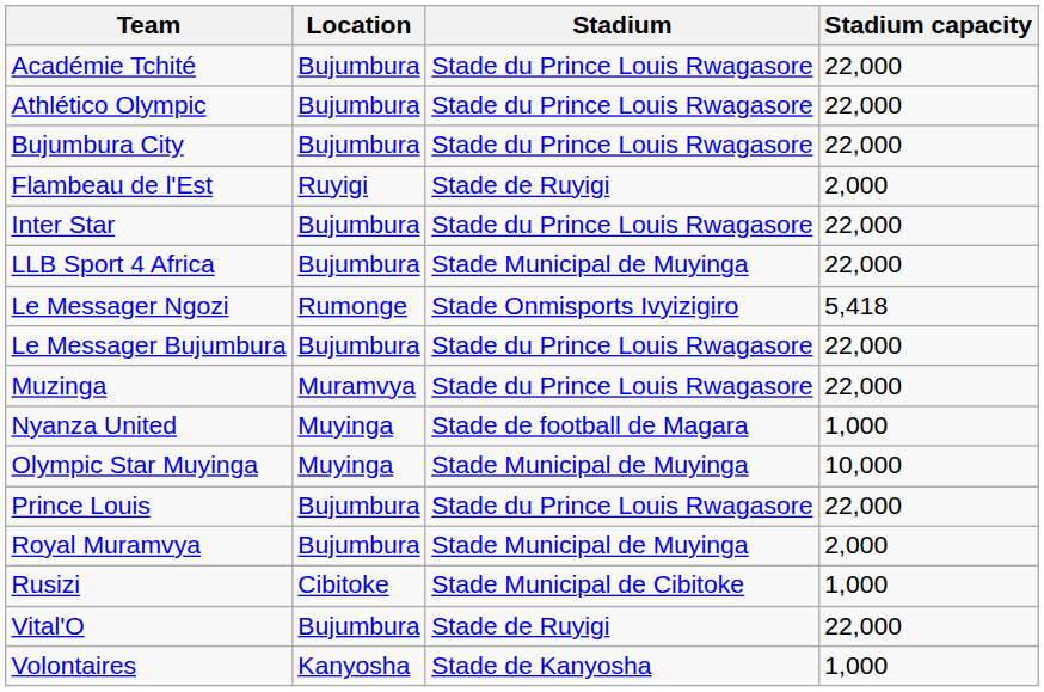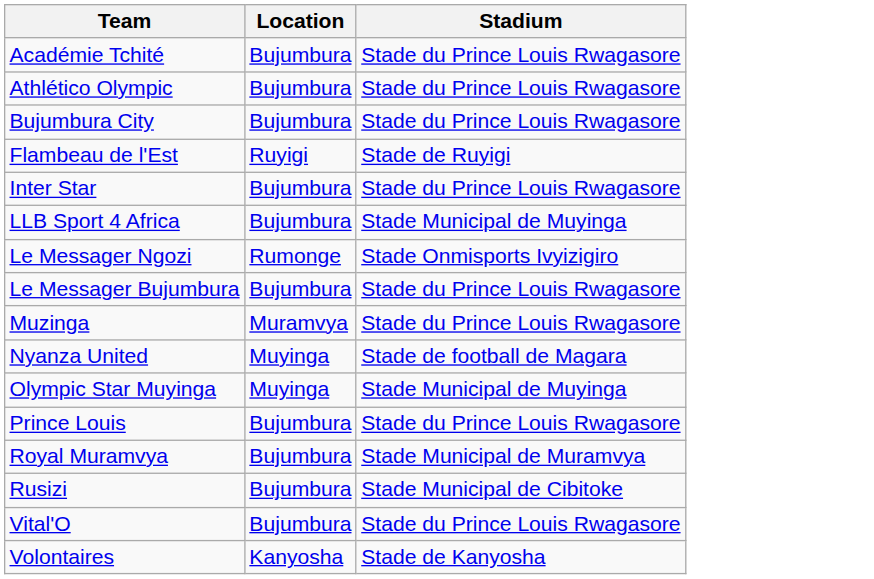 <table class="wikitable sortable">
 <tr>
 <th>Team</th>
 <th>Location</th>
 <th>Stadium</th>
-<th>Stadium capacity</th>
 </tr>
 <tr>
 <td><a href='#'>Académie Tchité</a></td>
 <td><a href='#'>Bujumbura</a></td>
 <td><a href='#'>Stade du Prince Louis Rwagasore</a></td>
-<td>22,000</td>
 </tr>
 <tr>
 <td><a href='#'>Athlético Olympic</a></td>
 <td><a href='#'>Bujumbura</a></td>
 <td><a href='#'>Stade du Prince Louis Rwagasore</a></td>
-<td>22,000</td>
 </tr>
 <tr>
 <td><a href='#'>Bujumbura City</a></td>
 <td><a href='#'>Bujumbura</a></td>
 <td><a href='#'>Stade du Prince Louis Rwagasore</a></td>
-<td>22,000</td>
 </tr>
 <tr>
 <td><a href='#'>Flambeau de l'Est</a></td>
 <td><a href='#'>Ruyigi</a></td>
 <td><a href='#'>Stade de Ruyigi</a></td>
-<td>2,000</td>
 </tr>
 <tr>
 <td><a href='#'>Inter Star</a></td>
 <td><a href='#'>Bujumbura</a></td>
 <td><a href='#'>Stade du Prince Louis Rwagasore</a></td>
-<td>22,000</td>
 </tr>
 <tr>
 <td><a href='#'>LLB Sport 4 Africa</a></td>
 <td><a href='#'>Bujumbura</a></td>
 <td><a href='#'>Stade Municipal de Muyinga</a></td>
-<td>22,000</td>
 </tr>
 <tr>
 <td><a href='#'>Le Messager Ngozi</a></td>
 <td><a href='#'>Rumonge</a></td>
 <td><a href='#'>Stade Onmisports Ivyizigiro</a></td>
-<td>5,418</td>
 </tr>
 <tr>
 <td><a href='#'>Le Messager Bujumbura</a></td>
 <td><a href='#'>Bujumbura</a></td>
 <td><a href='#'>Stade du Prince Louis Rwagasore</a></td>
-<td>22,000</td>
 </tr>
 <tr>
 <td><a href='#'>Muzinga</a></td>
 <td><a href='#'>Muramvya</a></td>
 <td><a href='#'>Stade du Prince Louis Rwagasore</a></td>
-<td>22,000</td>
 </tr>
 <tr>
 <td><a href='#'>Nyanza United</a></td>
 <td><a href='#'>Muyinga</a></td>
 <td><a href='#'>Stade de football de Magara</a></td>
-<td>1,000</td>
 </tr>
 <tr>
 <td><a href='#'>Olympic Star Muyinga</a></td>
 <td><a href='#'>Muyinga</a></td>
 <td><a href='#'>Stade Municipal de Muyinga</a></td>
-<td>10,000</td>
 </tr>
 <tr>
 <td><a href='#'>Prince Louis</a></td>
 <td><a href='#'>Bujumbura</a></td>
 <td><a href='#'>Stade du Prince Louis Rwagasore</a></td>
-<td>22,000</td>
 </tr>
 <tr>
 <td><a href='#'>Royal Muramvya</a></td>
 <td><a href='#'>Bujumbura</a></td>
-<td><a href='#'>Stade Municipal de Muyinga</a></td>
-<td>2,000</td>
+<td><a href='#'>Stade Municipal de Muramvya</a></td>
 </tr>
 <tr>
 <td><a href='#'>Rusizi</a></td>
-<td><a href='#'>Cibitoke</a></td>
+<td><a href='#'>Bujumbura</a></td>
 <td><a href='#'>Stade Municipal de Cibitoke</a></td>
-<td>1,000</td>
 </tr>
 <tr>
 <td><a href='#'>Vital'O</a></td>
 <td><a href='#'>Bujumbura</a></td>
-<td><a href='#'>Stade de Ruyigi</a></td>
-<td>22,000</td>
+<td><a href='#'>Stade du Prince Louis Rwagasore</a></td>
 </tr>
 <tr>
 <td><a href='#'>Volontaires</a></td>
 <td><a href='#'>Kanyosha</a></td>
 <td><a href='#'>Stade de Kanyosha</a></td>
-<td>1,000</td>
 </tr>
 </table>
